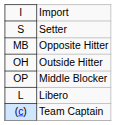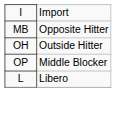 <table class="wikitable" style="float: right">
 <tr>
 <td style="border: 1px solid black;" align=center>  I  </td>
 <td>Import</td>
-</tr>
-<tr>
-<td style="border: 1px solid black;" align=center>  S  </td>
-<td>Setter</td>
 </tr>
 <tr>
 <td style="border: 1px solid black;" align=center>  MB  </td>
 <td>Opposite Hitter</td>
 </tr>
 <tr>
 <td style="border: 1px solid black;" align=center>  OH  </td>
 <td>Outside Hitter</td>
 </tr>
 <tr>
 <td style="border: 1px solid black;" align=center>  OP  </td>
 <td>Middle Blocker</td>
 </tr>
 <tr>
 <td style="border: 1px solid black;" align=center>  L  </td>
 <td>Libero</td>
 </tr>
 <tr>
-<td style="background: #D0E6FF; border: 1px solid black" align=center> (<a href='#'>c</a>) </td>
-<td>Team Captain</td>
-</tr>
-<tr>
 </tr>
 </table>
